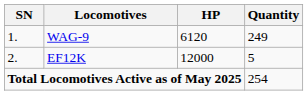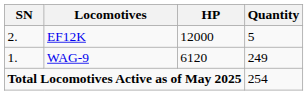 <table class="wikitable">
 <tr>
 <th>SN</th>
 <th>Locomotives</th>
 <th>HP</th>
 <th>Quantity</th>
 </tr>
 <tr>
+<td>2.</td>
+<td><a href='#'>EF12K</a></td>
+<td>12000</td>
+<td>5</td>
+</tr>
+<tr>
 <td>1.</td>
 <td><a href='#'>WAG-9</a></td>
 <td>6120</td>
 <td>249</td>
 </tr>
 <tr>
-<td>2.</td>
-<td><a href='#'>EF12K</a></td>
-<td>12000</td>
-<td>5</td>
-</tr>
-<tr>
 <td colspan="3"><strong>Total Locomotives Active as of May 2025</strong> </td>
 <td>254</td>
 </tr>
 </table>
